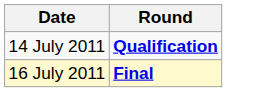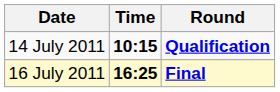 <table class="wikitable">
 <tr>
 <th>Date</th>
+<th>Time</th>
 <th>Round</th>
 </tr>
 <tr>
 <td>14 July 2011</td>
+<td><strong>10:15</strong></td>
 <td><strong><a href='#'>Qualification</a></strong></td>
 </tr>
 <tr style=background:lemonchiffon>
 <td>16 July 2011</td>
+<td><strong>16:25</strong></td>
 <td><strong><a href='#'>Final</a></strong></td>
 </tr>
 </table>
